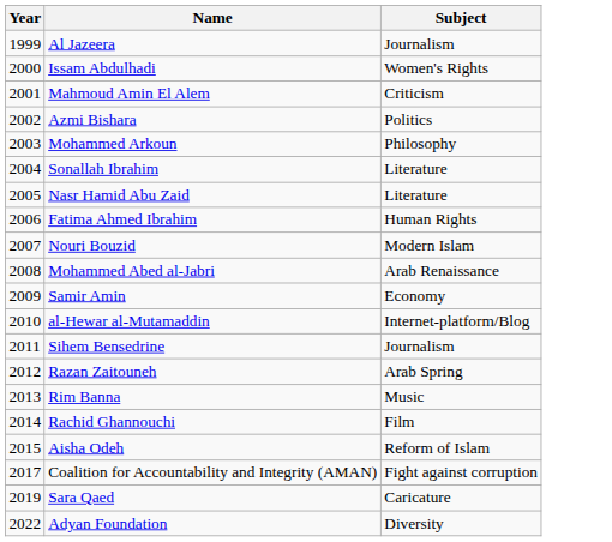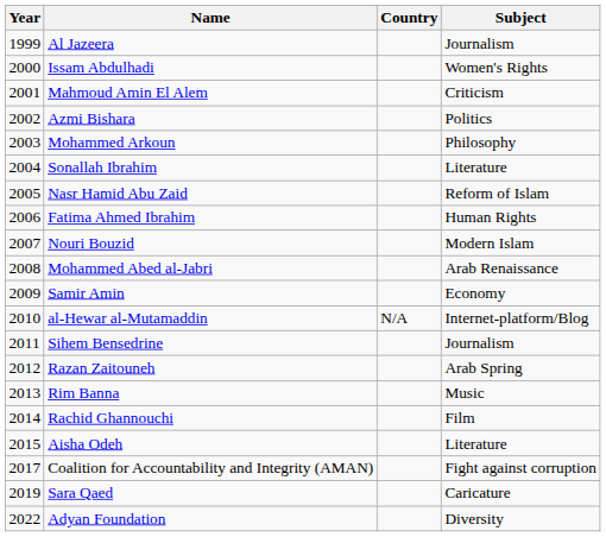 <table class="wikitable sortable">
 <tr>
 <th>Year</th>
 <th>Name</th>
+<th>Country</th>
 <th>Subject</th>
 </tr>
 <tr>
 <td>1999</td>
 <td><a href='#'>Al Jazeera</a></td>
+<td></td>
 <td>Journalism</td>
 </tr>
 <tr>
 <td>2000</td>
 <td><a href='#'>Issam Abdulhadi</a></td>
+<td></td>
 <td>Women's Rights</td>
 </tr>
 <tr>
 <td>2001</td>
 <td><a href='#'>Mahmoud Amin El Alem</a></td>
+<td></td>
 <td>Criticism</td>
 </tr>
 <tr>
 <td>2002</td>
 <td><a href='#'>Azmi Bishara</a></td>
+<td></td>
 <td>Politics</td>
 </tr>
 <tr>
 <td>2003</td>
 <td><a href='#'>Mohammed Arkoun</a></td>
+<td></td>
 <td>Philosophy</td>
 </tr>
 <tr>
 <td>2004</td>
 <td><a href='#'>Sonallah Ibrahim</a></td>
+<td></td>
 <td>Literature</td>
 </tr>
 <tr>
 <td>2005</td>
 <td><a href='#'>Nasr Hamid Abu Zaid</a></td>
-<td>Literature</td>
+<td></td>
+<td>Reform of Islam</td>
 </tr>
 <tr>
 <td>2006</td>
 <td><a href='#'>Fatima Ahmed Ibrahim</a></td>
+<td></td>
 <td>Human Rights</td>
 </tr>
 <tr>
 <td>2007</td>
 <td><a href='#'>Nouri Bouzid</a></td>
+<td></td>
 <td>Modern Islam</td>
 </tr>
 <tr>
 <td>2008</td>
 <td><a href='#'>Mohammed Abed al-Jabri</a></td>
+<td></td>
 <td>Arab Renaissance</td>
 </tr>
 <tr>
 <td>2009</td>
 <td><a href='#'>Samir Amin</a></td>
+<td></td>
 <td>Economy</td>
 </tr>
 <tr>
 <td>2010</td>
 <td><a href='#'>al-Hewar al-Mutamaddin</a></td>
+<td>N/A</td>
 <td>Internet-platform/Blog</td>
 </tr>
 <tr>
 <td>2011</td>
 <td><a href='#'>Sihem Bensedrine</a></td>
+<td></td>
 <td>Journalism</td>
 </tr>
 <tr>
 <td>2012</td>
 <td><a href='#'>Razan Zaitouneh</a></td>
+<td></td>
 <td>Arab Spring</td>
 </tr>
 <tr>
 <td>2013</td>
 <td><a href='#'>Rim Banna</a></td>
+<td></td>
 <td>Music</td>
 </tr>
 <tr>
 <td>2014</td>
 <td><a href='#'>Rachid Ghannouchi</a></td>
+<td></td>
 <td>Film</td>
 </tr>
 <tr>
 <td>2015</td>
 <td><a href='#'>Aisha Odeh</a></td>
-<td>Reform of Islam</td>
+<td></td>
+<td>Literature</td>
 </tr>
 <tr>
 <td>2017</td>
 <td>Coalition for Accountability and Integrity (AMAN)</td>
+<td></td>
 <td>Fight against corruption</td>
 </tr>
 <tr>
 <td>2019</td>
 <td><a href='#'>Sara Qaed</a></td>
+<td></td>
 <td>Caricature</td>
 </tr>
 <tr>
 <td>2022</td>
 <td><a href='#'>Adyan Foundation</a></td>
+<td></td>
 <td>Diversity</td>
 </tr>
 </table>
